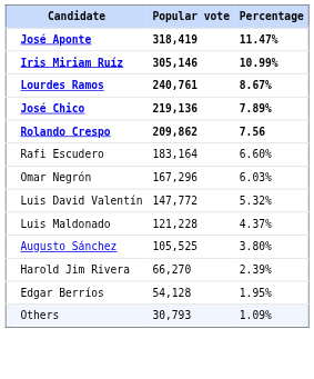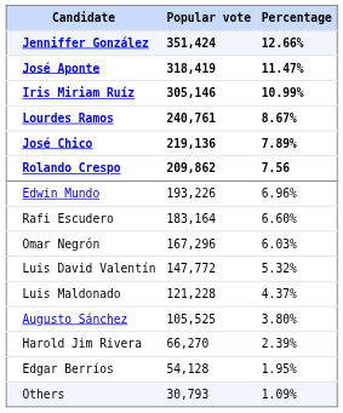 <table style="border: 1px solid #666666; border-collapse: collapse" align="center" cellpadding="6">
 <tr style="background-color: #C9DBFC">
 <th colspan="2">Candidate</th>
 <th>Popular vote</th>
 <th>Percentage</th>
+</tr>
+<tr style="background-color: #F0F5FE">
+<td style="border-top: 1px solid #DDDDDD"></td>
+<td style="border-top: 1px solid #DDDDDD"><strong><a href='#'>Jenniffer González</a></strong></td>
+<td style="border-top: 1px solid #DDDDDD"><strong>351,424</strong></td>
+<td style="border-top: 1px solid #DDDDDD"><strong>12.66%</strong></td>
 </tr>
 <tr>
 <td style="border-top: 1px solid #DDDDDD"></td>
 <td style="border-top: 1px solid #DDDDDD"><strong><a href='#'>José Aponte</a></strong></td>
 <td style="border-top: 1px solid #DDDDDD"><strong>318,419</strong></td>
 <td style="border-top: 1px solid #DDDDDD"><strong>11.47%</strong></td>
 </tr>
 <tr>
 <td style="border-top: 1px solid #DDDDDD"></td>
 <td style="border-top: 1px solid #DDDDDD"><strong><a href='#'>Iris Miriam Ruíz</a></strong></td>
 <td style="border-top: 1px solid #DDDDDD"><strong>305,146</strong></td>
 <td style="border-top: 1px solid #DDDDDD"><strong>10.99%</strong></td>
 </tr>
 <tr>
 <td style="border-top: 1px solid #DDDDDD"></td>
 <td style="border-top: 1px solid #DDDDDD"><strong><a href='#'>Lourdes Ramos</a></strong></td>
 <td style="border-top: 1px solid #DDDDDD"><strong>240,761</strong></td>
 <td style="border-top: 1px solid #DDDDDD"><strong>8.67%</strong></td>
 </tr>
 <tr>
 <td style="border-top: 1px solid #DDDDDD"></td>
 <td style="border-top: 1px solid #DDDDDD"><strong><a href='#'>José Chico</a></strong></td>
 <td style="border-top: 1px solid #DDDDDD"><strong>219,136</strong></td>
 <td style="border-top: 1px solid #DDDDDD"><strong>7.89%</strong></td>
 </tr>
 <tr>
 <td style="border-top: 1px solid #DDDDDD"></td>
 <td style="border-top: 1px solid #DDDDDD"><strong><a href='#'>Rolando Crespo</a></strong></td>
 <td style="border-top: 1px solid #DDDDDD"><strong>209,862</strong></td>
 <td style="border-top: 1px solid #DDDDDD"><strong>7.56</strong></td>
+</tr>
+<tr>
+<td style="border-top: 1px solid #666666"></td>
+<td style="border-top: 1px solid #666666"><a href='#'>Edwin Mundo</a></td>
+<td style="border-top: 1px solid #666666">193,226</td>
+<td style="border-top: 1px solid #666666">6.96%</td>
 </tr>
 <tr>
 <td style="border-top: 1px solid #DDDDDD"></td>
 <td style="border-top: 1px solid #DDDDDD">Rafi Escudero</td>
 <td style="border-top: 1px solid #DDDDDD">183,164</td>
 <td style="border-top: 1px solid #DDDDDD">6.60%</td>
 </tr>
 <tr>
 <td style="border-top: 1px solid #DDDDDD"></td>
 <td style="border-top: 1px solid #DDDDDD">Omar Negrón</td>
 <td style="border-top: 1px solid #DDDDDD">167,296</td>
 <td style="border-top: 1px solid #DDDDDD">6.03%</td>
 </tr>
 <tr>
 <td style="border-top: 1px solid #DDDDDD"></td>
 <td style="border-top: 1px solid #DDDDDD">Luis David Valentín</td>
 <td style="border-top: 1px solid #DDDDDD">147,772</td>
 <td style="border-top: 1px solid #DDDDDD">5.32%</td>
 </tr>
 <tr>
 <td style="border-top: 1px solid #DDDDDD"></td>
 <td style="border-top: 1px solid #DDDDDD">Luis Maldonado</td>
 <td style="border-top: 1px solid #DDDDDD">121,228</td>
 <td style="border-top: 1px solid #DDDDDD">4.37%</td>
 </tr>
 <tr>
 <td style="border-top: 1px solid #DDDDDD"></td>
 <td style="border-top: 1px solid #DDDDDD"><a href='#'>Augusto Sánchez</a></td>
 <td style="border-top: 1px solid #DDDDDD">105,525</td>
 <td style="border-top: 1px solid #DDDDDD">3.80%</td>
 </tr>
 <tr>
 <td style="border-top: 1px solid #DDDDDD"></td>
 <td style="border-top: 1px solid #DDDDDD">Harold Jim Rivera</td>
 <td style="border-top: 1px solid #DDDDDD">66,270</td>
 <td style="border-top: 1px solid #DDDDDD">2.39%</td>
 </tr>
 <tr>
 <td style="border-top: 1px solid #DDDDDD"></td>
 <td style="border-top: 1px solid #DDDDDD">Edgar Berríos</td>
 <td style="border-top: 1px solid #DDDDDD">54,128</td>
 <td style="border-top: 1px solid #DDDDDD">1.95%</td>
 </tr>
 <tr style="background-color: #F0F5FE">
 <td style="border-top: 1px solid #DDDDDD"></td>
 <td style="border-top: 1px solid #DDDDDD">Others</td>
 <td style="border-top: 1px solid #DDDDDD">30,793</td>
 <td style="border-top: 1px solid #DDDDDD">1.09%</td>
 </tr>
 </table>
